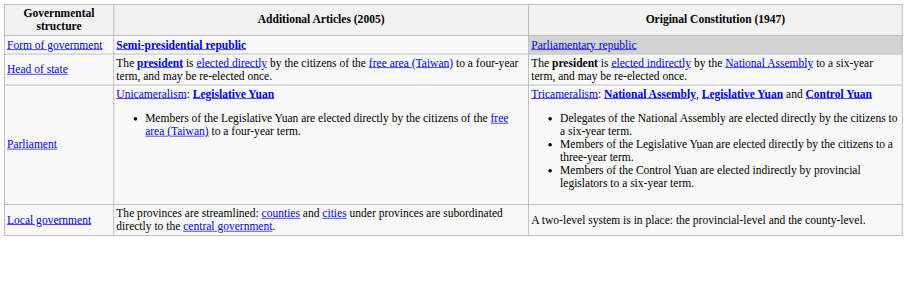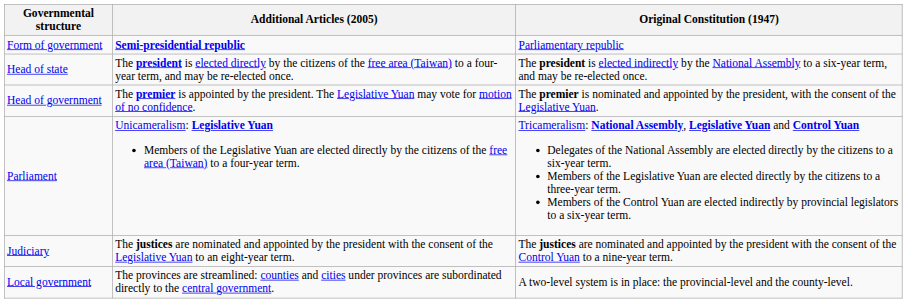 <table class=wikitable>
 <tr>
 <th>Governmental structure</th>
 <th>Additional Articles (2005)</th>
 <th>Original Constitution (1947)</th>
 </tr>
 <tr>
 <td><a href='#'>Form of government</a></td>
 <td><strong><a href='#'>Semi-presidential republic</a></strong></td>
-<td style="background: lightgrey;"><a href='#'>Parliamentary republic</a></td>
+<td><a href='#'>Parliamentary republic</a></td>
 </tr>
 <tr>
 <td><a href='#'>Head of state</a></td>
 <td>The <strong><a href='#'>president</a></strong> is <a href='#'>elected directly</a> by the citizens of the <a href='#'>free area (Taiwan)</a> to a four-year term, and may be re-elected once.</td>
 <td>The <strong>president</strong> is <a href='#'>elected indirectly</a> by the <a href='#'>National Assembly</a> to a six-year term, and may be re-elected once.</td>
 </tr>
 <tr>
+<td><a href='#'>Head of government</a></td>
+<td>The <strong><a href='#'>premier</a></strong> is appointed by the president. The <a href='#'>Legislative Yuan</a> may vote for <a href='#'>motion of no confidence</a>.</td>
+<td>The <strong>premier</strong> is nominated and appointed by the president, with the consent of the <a href='#'>Legislative Yuan</a>.</td>
+</tr>
+<tr>
 <td><a href='#'>Parliament</a></td>
 <td valign=top><a href='#'>Unicameralism</a>: <strong><a href='#'>Legislative Yuan</a></strong><br><ul><li>Members of the Legislative Yuan are elected directly by the citizens of the <a href='#'>free area (Taiwan)</a> to a four-year term.</li></ul></td>
 <td valign=top><a href='#'>Tricameralism</a>: <strong><a href='#'>National Assembly</a></strong>, <strong><a href='#'>Legislative Yuan</a></strong> and <strong><a href='#'>Control Yuan</a></strong><br><ul><li>Delegates of the National Assembly are elected directly by the citizens to a six-year term.</li><li>Members of the Legislative Yuan are elected directly by the citizens to a three-year term.</li><li>Members of the Control Yuan are elected indirectly by provincial legislators to a six-year term.</li></ul></td>
+</tr>
+<tr>
+<td><a href='#'>Judiciary</a></td>
+<td>The <strong>justices</strong> are nominated and appointed by the president with the consent of the <a href='#'>Legislative Yuan</a> to an eight-year term.</td>
+<td>The <strong>justices</strong> are nominated and appointed by the president with the consent of the <a href='#'>Control Yuan</a> to a nine-year term.</td>
 </tr>
 <tr>
 <td><a href='#'>Local government</a></td>
 <td>The provinces are streamlined: <a href='#'>counties</a> and <a href='#'>cities</a> under provinces are subordinated directly to the <a href='#'>central government</a>.</td>
 <td>A two-level system is in place: the provincial-level and the county-level.</td>
 </tr>
 </table>
